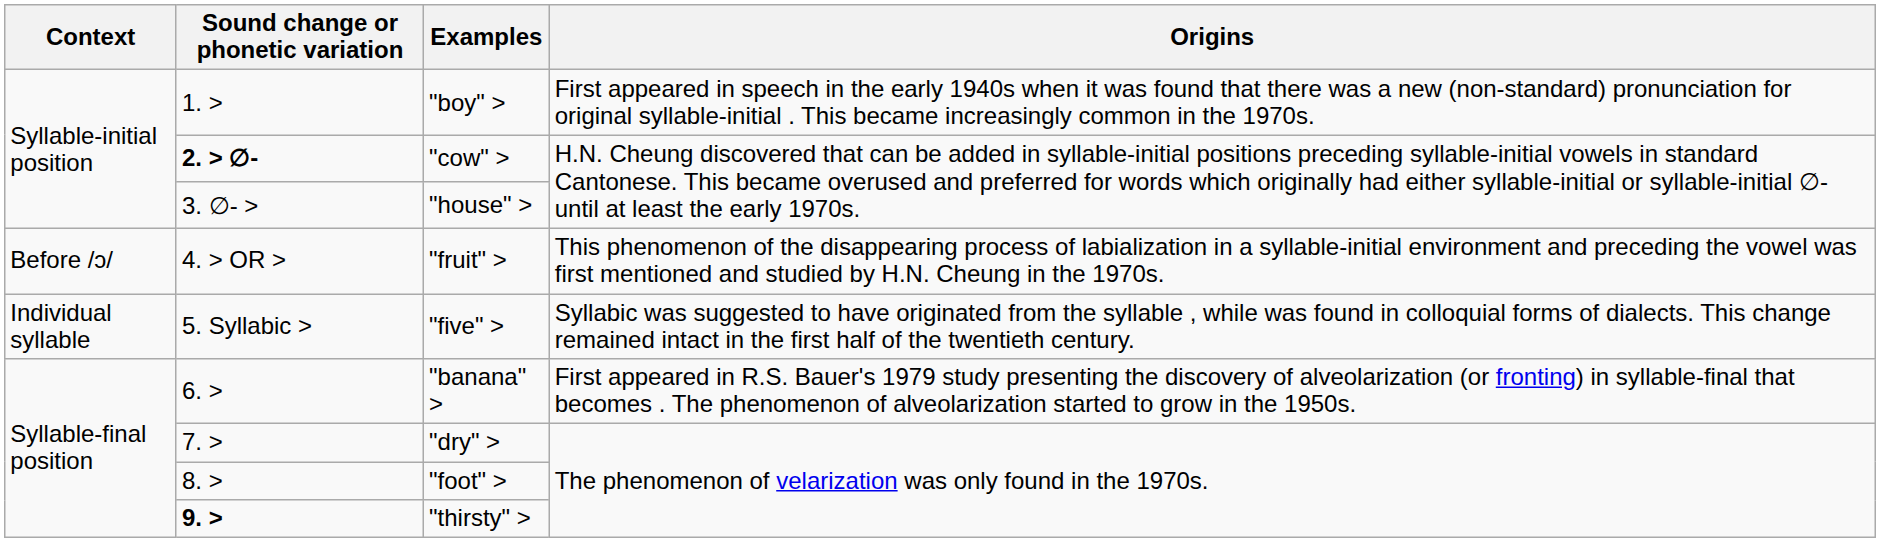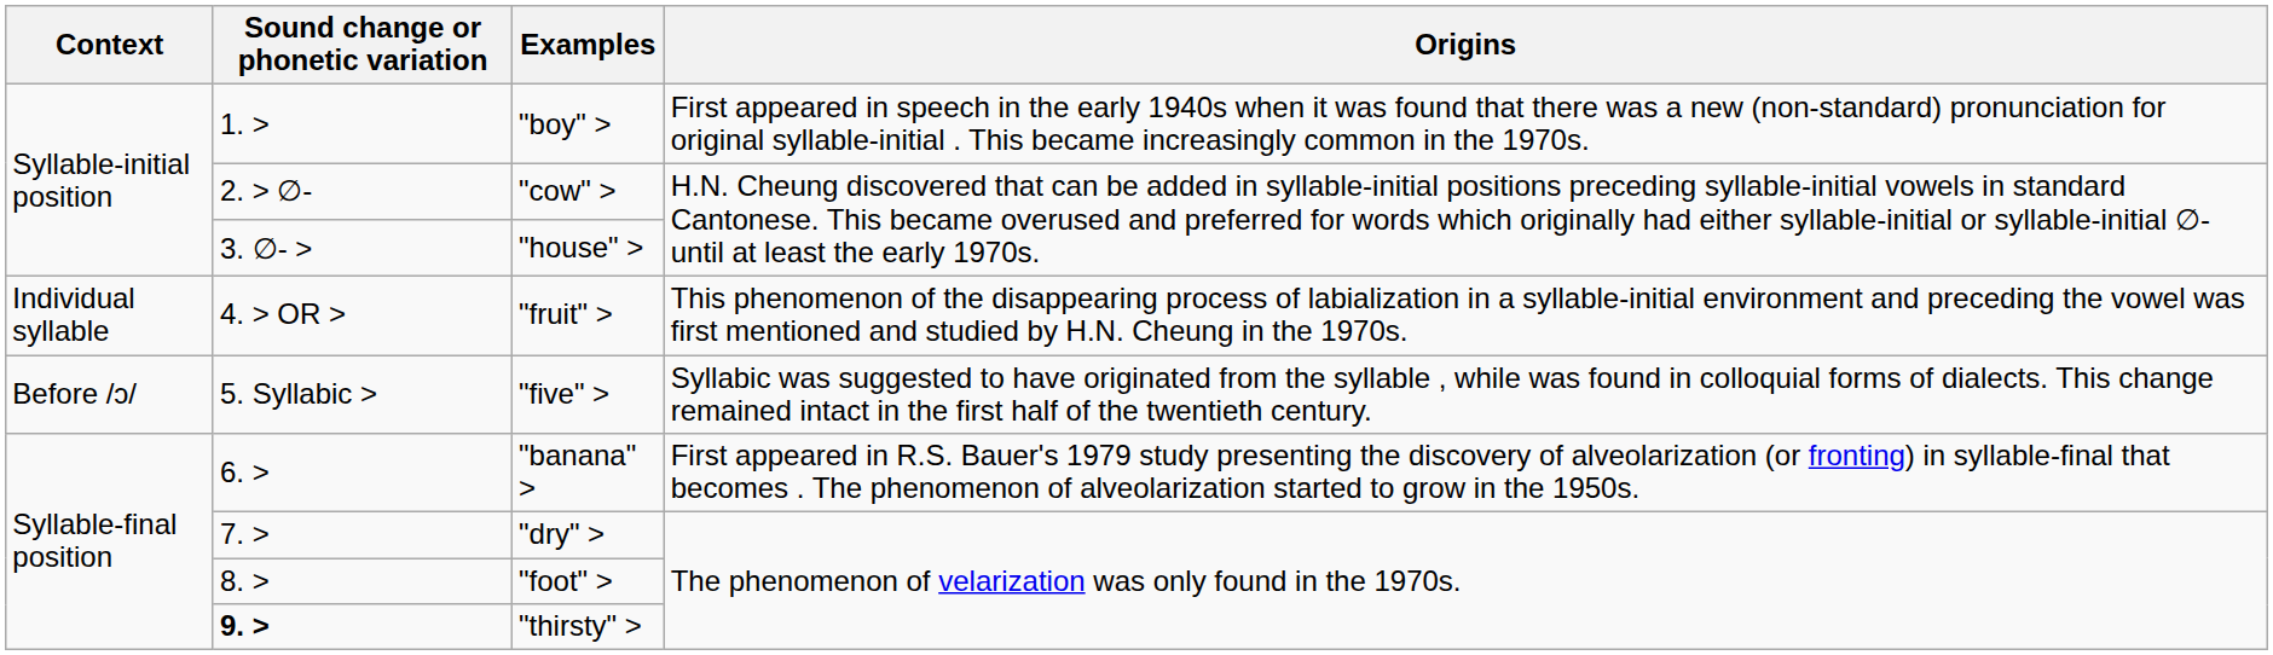 <table class="wikitable">
 <tr>
 <th>Context</th>
 <th>Sound change or phonetic variation</th>
 <th>Examples</th>
 <th>Origins</th>
 </tr>
 <tr>
 <td rowspan="3">Syllable-initial position</td>
 <td>1.  > </td>
 <td> "boy"  > </td>
 <td>First appeared in speech in the early 1940s when it was found that there was a new (non-standard) pronunciation for original syllable-initial . This became increasingly common in the 1970s.</td>
 </tr>
 <tr>
-<td><strong>2.  > ∅-</strong></td>
+<td>2.  > ∅-</td>
 <td> "cow"  > </td>
 <td rowspan="2">H.N. Cheung discovered that  can be added in syllable-initial positions preceding syllable-initial vowels  in standard Cantonese. This became overused and preferred for words which originally had either syllable-initial  or syllable-initial ∅- until at least the early 1970s.</td>
 </tr>
 <tr>
 <td>3. ∅- > </td>
 <td> "house"  > </td>
 </tr>
 <tr>
-<td>Before /ɔ/</td>
+<td>Individual syllable</td>
 <td>4.  >  OR  > </td>
 <td> "fruit"  > </td>
 <td>This phenomenon of the disappearing process of labialization in a syllable-initial environment and preceding the vowel  was first mentioned and studied by H.N. Cheung in the 1970s.</td>
 </tr>
 <tr>
-<td>Individual syllable</td>
+<td>Before /ɔ/</td>
 <td>5. Syllabic  > </td>
 <td> "five"  > </td>
 <td>Syllabic  was suggested to have originated from the syllable , while  was found in colloquial forms of dialects. This change remained intact in the first half of the twentieth century.</td>
 </tr>
 <tr>
 <td rowspan="4">Syllable-final position</td>
 <td>6.  > </td>
 <td> "banana"  > </td>
 <td>First appeared in R.S. Bauer's 1979 study presenting the discovery of alveolarization (or <a href='#'>fronting</a>) in syllable-final  that becomes . The phenomenon of alveolarization started to grow in the 1950s.</td>
 </tr>
 <tr>
 <td>7.  > </td>
 <td> "dry"  > </td>
 <td rowspan="3">The phenomenon of <a href='#'>velarization</a> was only found in the 1970s.</td>
 </tr>
 <tr>
 <td>8.  > </td>
 <td> "foot"  > </td>
 </tr>
 <tr>
 <td><strong>9.  > </strong></td>
 <td> "thirsty"  > </td>
 </tr>
 </table>
